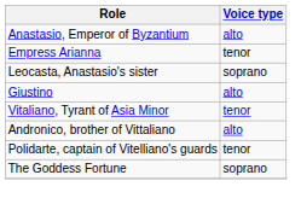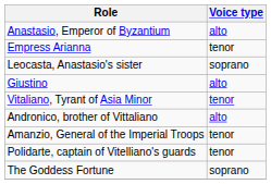 <table class="wikitable">
 <tr>
 <th>Role</th>
 <th><a href='#'>Voice type</a></th>
 </tr>
 <tr>
 <td><a href='#'>Anastasio</a>, Emperor of <a href='#'>Byzantium</a></td>
 <td><a href='#'>alto</a></td>
 </tr>
 <tr>
 <td><a href='#'>Empress Arianna</a></td>
 <td>tenor</td>
 </tr>
 <tr>
 <td>Leocasta, Anastasio's sister</td>
 <td>soprano</td>
 </tr>
 <tr>
 <td><a href='#'>Giustino</a></td>
 <td><a href='#'>alto</a></td>
 </tr>
 <tr>
 <td><a href='#'>Vitaliano</a>, Tyrant of <a href='#'>Asia Minor</a></td>
 <td><a href='#'>tenor</a></td>
 </tr>
 <tr>
 <td>Andronico, brother of Vittaliano</td>
 <td><a href='#'>alto</a></td>
 </tr>
 <tr>
+<td>Amanzio, General of the Imperial Troops</td>
+<td>tenor</td>
+</tr>
+<tr>
 <td>Polidarte, captain of Vitelliano's guards</td>
 <td>tenor</td>
 </tr>
 <tr>
 <td>The Goddess Fortune</td>
 <td>soprano</td>
 </tr>
 <tr>
 </tr>
 </table>
